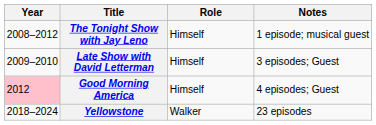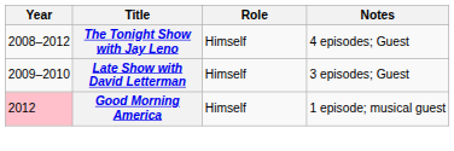 <table class="wikitable plainrowheaders">
 <tr>
 <th>Year</th>
 <th style="width:10em;">Title</th>
 <th style="width:8em;">Role</th>
 <th>Notes</th>
 </tr>
 <tr>
 <td>2008–2012</td>
 <th scope="row"><em><a href='#'>The Tonight Show with Jay Leno</a></em></th>
 <td>Himself</td>
-<td>1 episode; musical guest</td>
+<td>4 episodes; Guest</td>
 </tr>
 <tr>
 <td>2009–2010</td>
 <th scope="row"><em><a href='#'>Late Show with David Letterman</a></em></th>
 <td>Himself</td>
 <td>3 episodes; Guest</td>
 </tr>
 <tr>
 <td style="background: pink;">2012</td>
 <th scope="row"><em><a href='#'>Good Morning America</a></em></th>
 <td>Himself</td>
-<td>4 episodes; Guest</td>
-</tr>
-<tr>
-<td>2018–2024</td>
-<th scope="row"><em><a href='#'>Yellowstone</a></em></th>
-<td>Walker</td>
-<td>23 episodes</td>
+<td>1 episode; musical guest</td>
 </tr>
 </table>
